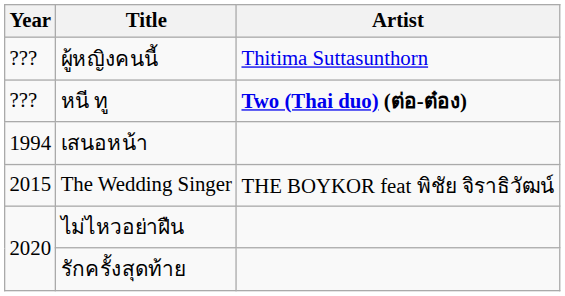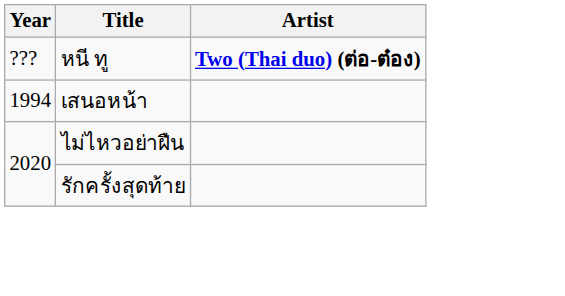 <table class="wikitable">
 <tr>
 <th>Year</th>
 <th>Title</th>
 <th>Artist</th>
-</tr>
-<tr>
-<td>???</td>
-<td>ผู้หญิงคนนี้</td>
-<td><a href='#'>Thitima Suttasunthorn</a></td>
 </tr>
 <tr>
 <td>???</td>
 <td>หนี ทู</td>
 <td><strong><a href='#'>Two (Thai duo)</a> (ต่อ-ต๋อง)</strong></td>
 </tr>
 <tr>
 <td>1994</td>
 <td>เสนอหน้า</td>
 <td></td>
 </tr>
 <tr>
-<td>2015</td>
-<td>The Wedding Singer</td>
-<td>THE BOYKOR feat พิชัย จิราธิวัฒน์</td>
-</tr>
-<tr>
 <td rowspan="2">2020</td>
 <td>ไม่ไหวอย่าฝืน</td>
 <td></td>
 </tr>
 <tr>
 <td>รักครั้งสุดท้าย</td>
 <td></td>
 </tr>
 </table>
